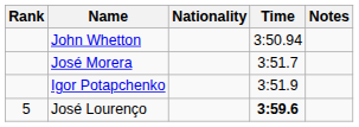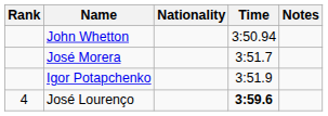 <table class="wikitable sortable" style="text-align:center">
 <tr>
 <th>Rank</th>
 <th>Name</th>
 <th>Nationality</th>
 <th>Time</th>
 <th>Notes</th>
 </tr>
 <tr>
 <td></td>
 <td align="left"><a href='#'>John Whetton</a></td>
 <td align=left></td>
 <td>3:50.94</td>
 <td></td>
 </tr>
 <tr>
 <td></td>
 <td align="left"><a href='#'>José Morera</a></td>
 <td align=left></td>
 <td>3:51.7</td>
 <td></td>
 </tr>
 <tr>
 <td></td>
 <td align="left"><a href='#'>Igor Potapchenko</a></td>
 <td align=left></td>
 <td>3:51.9</td>
 <td></td>
 </tr>
 <tr>
-<td>5</td>
+<td>4</td>
 <td align="left">José Lourenço</td>
 <td align=left></td>
 <td><strong>3:59.6</strong></td>
 <td></td>
 </tr>
 </table>
